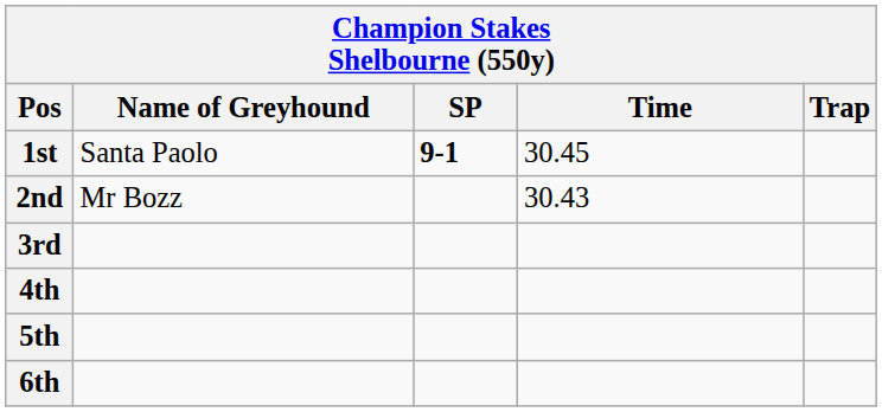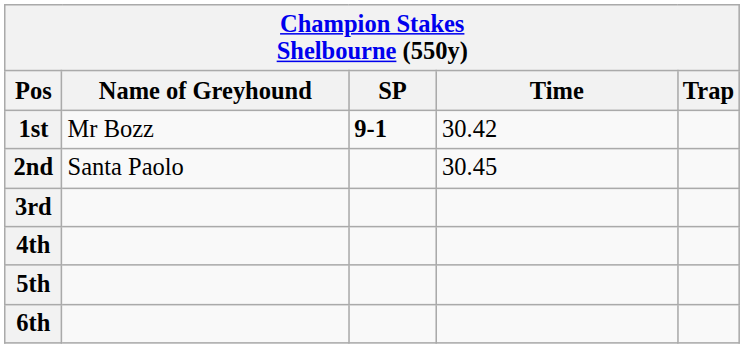 <table class="wikitable">
 <tr>
 <th colspan="6"><a href='#'>Champion Stakes</a><br> <a href='#'>Shelbourne</a> (550y)</th>
 </tr>
 <tr>
 <th width=30>Pos</th>
 <th width=180>Name of Greyhound</th>
 <th width=50>SP</th>
 <th width=150>Time</th>
 <th width=30>Trap</th>
 </tr>
 <tr>
 <th>1st</th>
-<td>Santa Paolo</td>
+<td>Mr Bozz </td>
 <td><strong>9-1</strong></td>
-<td>30.45</td>
+<td>30.42</td>
 <td></td>
 </tr>
 <tr>
 <th>2nd</th>
-<td>Mr Bozz </td>
+<td>Santa Paolo</td>
 <td></td>
-<td>30.43</td>
+<td>30.45</td>
 <td></td>
 </tr>
 <tr>
 <th>3rd</th>
 <td></td>
 <td></td>
 <td></td>
 <td></td>
 </tr>
 <tr>
 <th>4th</th>
 <td></td>
 <td></td>
 <td></td>
 <td></td>
 </tr>
 <tr>
 <th>5th</th>
 <td></td>
 <td></td>
 <td></td>
 <td></td>
 </tr>
 <tr>
 <th>6th</th>
 <td></td>
 <td></td>
 <td></td>
 <td></td>
 </tr>
 </table>
